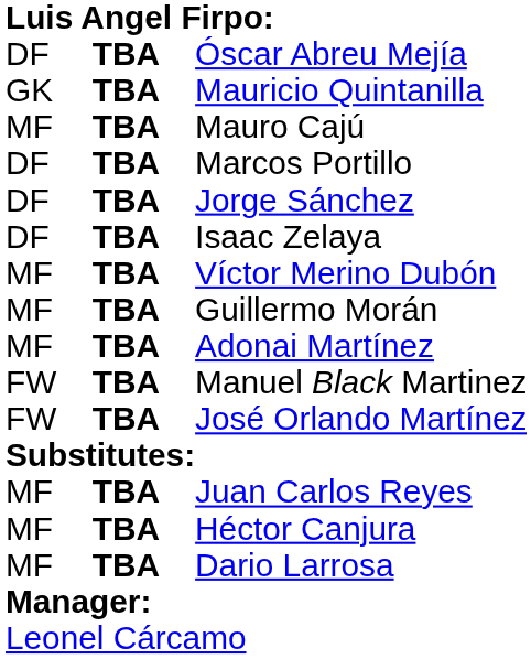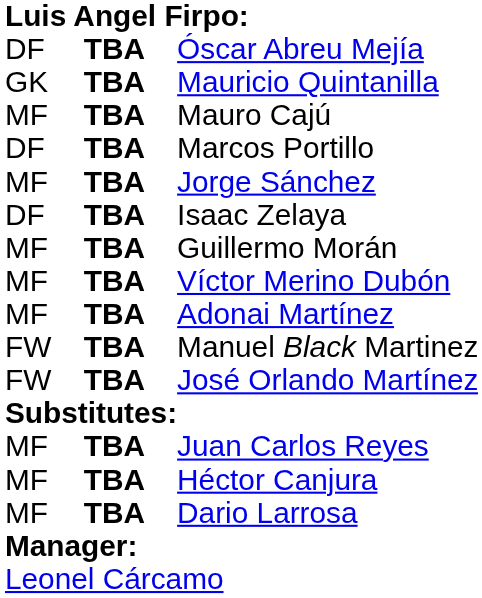 <table style="font-size: 90%" cellspacing="0" cellpadding="0" align=right>
 <tr>
 <td colspan="4"><strong>Luis Angel Firpo:</strong></td>
 </tr>
 <tr>
 <th width="25"></th>
 <th width="25"></th>
 </tr>
 <tr>
 <td>DF</td>
 <td><strong>TBA</strong></td>
 <td> <a href='#'>Óscar Abreu Mejía</a></td>
 </tr>
 <tr>
 <td>GK</td>
 <td><strong>TBA</strong></td>
 <td> <a href='#'>Mauricio Quintanilla</a></td>
 </tr>
 <tr>
 <td>MF</td>
 <td><strong>TBA</strong></td>
 <td> Mauro Cajú</td>
 <td></td>
 </tr>
 <tr>
 <td>DF</td>
 <td><strong>TBA</strong></td>
 <td> Marcos Portillo</td>
 </tr>
 <tr>
-<td>DF</td>
+<td>MF</td>
 <td><strong>TBA</strong></td>
 <td>  <a href='#'>Jorge Sánchez</a></td>
 </tr>
 <tr>
 <td>DF</td>
 <td><strong>TBA</strong></td>
 <td>  Isaac Zelaya </td>
 </tr>
 <tr>
 <td>MF</td>
 <td><strong>TBA</strong></td>
-<td> <a href='#'>Víctor Merino Dubón</a></td>
+<td> Guillermo Morán</td>
 <td></td>
 </tr>
 <tr>
 <td>MF</td>
 <td><strong>TBA</strong></td>
-<td> Guillermo Morán</td>
+<td> <a href='#'>Víctor Merino Dubón</a></td>
 <td></td>
 </tr>
 <tr>
 <td>MF</td>
 <td><strong>TBA</strong></td>
 <td> <a href='#'>Adonai Martínez</a></td>
 </tr>
 <tr>
 <td>FW</td>
 <td><strong>TBA</strong></td>
 <td> Manuel <em>Black</em> Martinez</td>
 </tr>
 <tr>
 <td>FW</td>
 <td><strong>TBA</strong></td>
 <td> <a href='#'>José Orlando Martínez</a></td>
 <td></td>
 </tr>
 <tr>
 <td colspan=2><strong>Substitutes:</strong></td>
 </tr>
 <tr>
 <td>MF</td>
 <td><strong>TBA</strong></td>
 <td> <a href='#'>Juan Carlos Reyes</a></td>
 <td></td>
 </tr>
 <tr>
 <td>MF</td>
 <td><strong>TBA</strong></td>
 <td> <a href='#'>Héctor Canjura</a></td>
 <td></td>
 </tr>
 <tr>
 <td>MF</td>
 <td><strong>TBA</strong></td>
 <td> <a href='#'>Dario Larrosa</a></td>
 <td></td>
 </tr>
 <tr>
 <td colspan=3><strong>Manager:</strong></td>
 </tr>
 <tr>
 <td colspan=4> <a href='#'>Leonel Cárcamo</a></td>
 </tr>
 </table>
